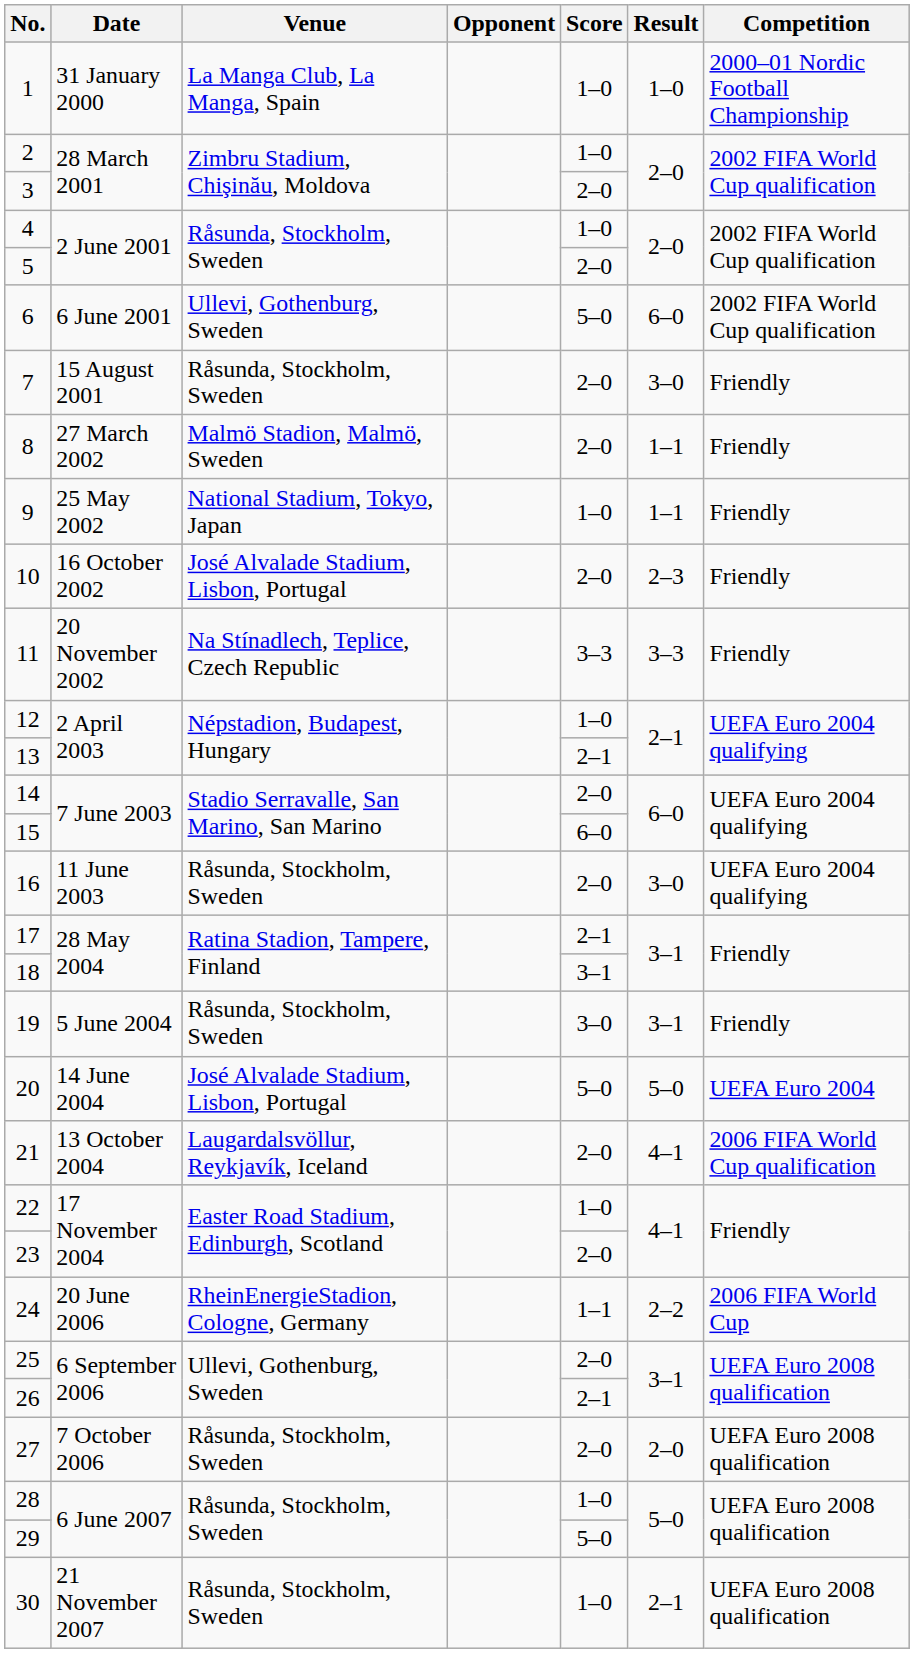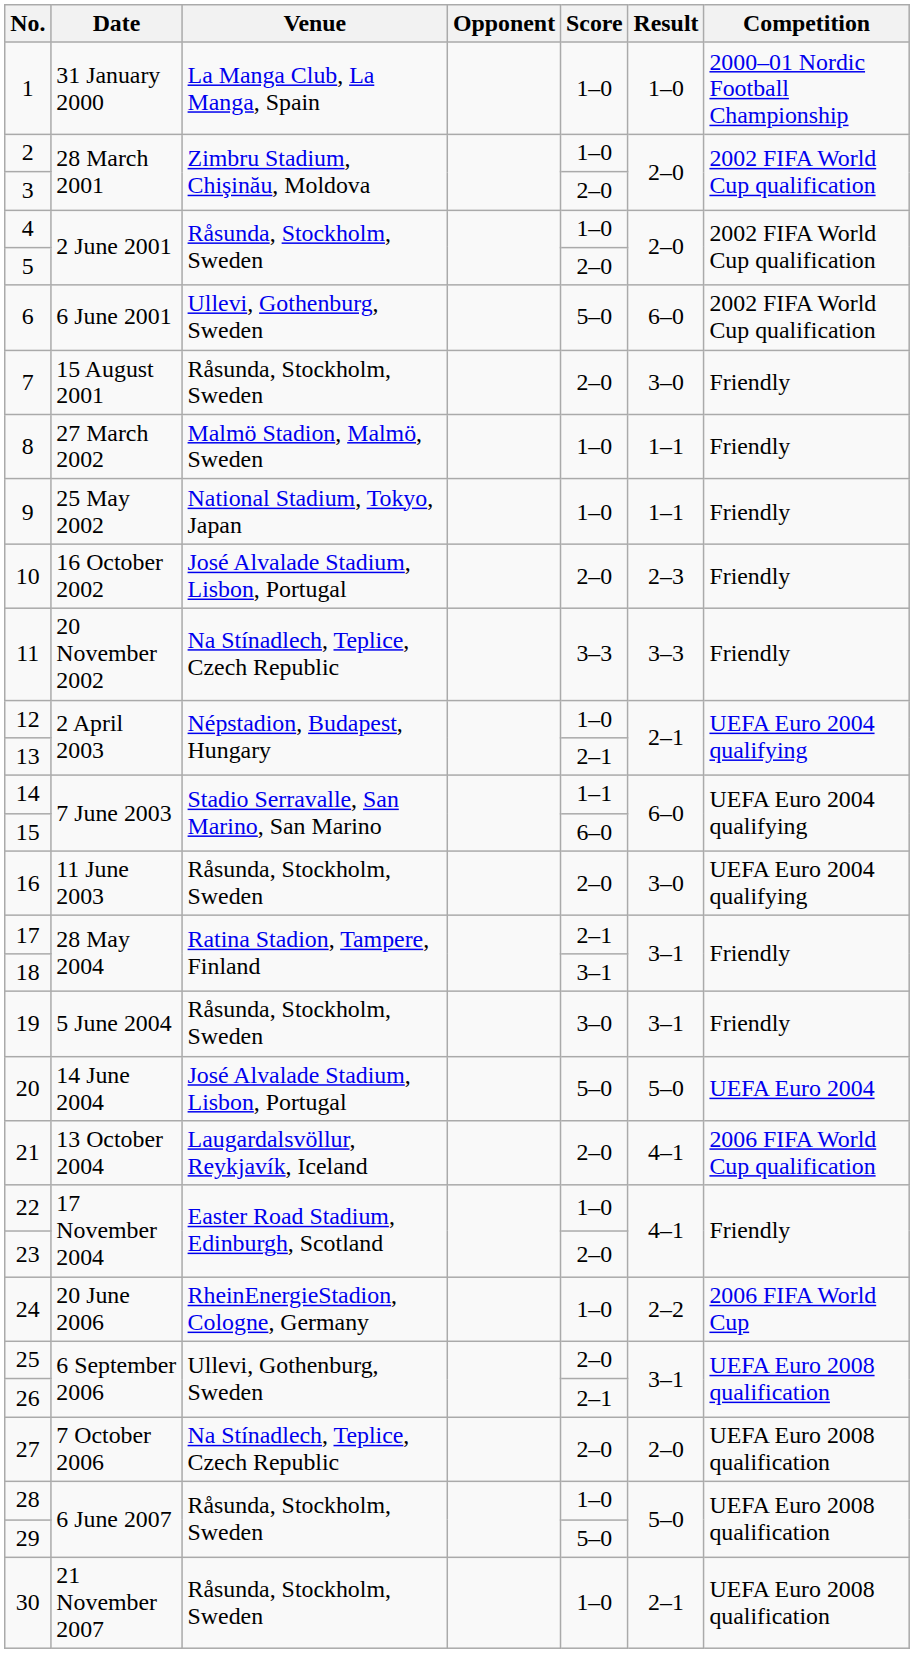 <table class="wikitable sortable">
 <tr>
 <th scope="col">No.</th>
 <th scope="col">Date</th>
 <th scope="col">Venue</th>
 <th scope="col">Opponent</th>
 <th scope="col">Score</th>
 <th scope="col">Result</th>
 <th scope="col">Competition</th>
 </tr>
 <tr>
 <td align="center">1</td>
 <td>31 January 2000</td>
 <td><a href='#'>La Manga Club</a>, <a href='#'>La Manga</a>, Spain</td>
 <td></td>
 <td align="center">1–0</td>
 <td align="center">1–0</td>
 <td><a href='#'>2000–01 Nordic Football Championship</a></td>
 </tr>
 <tr>
 <td align="center">2</td>
 <td rowspan="2">28 March 2001</td>
 <td rowspan="2"><a href='#'>Zimbru Stadium</a>, <a href='#'>Chişinău</a>, Moldova</td>
 <td rowspan="2"></td>
 <td align="center">1–0</td>
 <td rowspan="2" align="center">2–0</td>
 <td rowspan="2"><a href='#'>2002 FIFA World Cup qualification</a></td>
 </tr>
 <tr>
 <td align="center">3</td>
 <td align="center">2–0</td>
 </tr>
 <tr>
 <td align="center">4</td>
 <td rowspan="2">2 June 2001</td>
 <td rowspan="2"><a href='#'>Råsunda</a>, <a href='#'>Stockholm</a>, Sweden</td>
 <td rowspan="2"></td>
 <td align="center">1–0</td>
 <td rowspan="2" align="center">2–0</td>
 <td rowspan="2">2002 FIFA World Cup qualification</td>
 </tr>
 <tr>
 <td align="center">5</td>
 <td align="center">2–0</td>
 </tr>
 <tr>
 <td align="center">6</td>
 <td>6 June 2001</td>
 <td><a href='#'>Ullevi</a>, <a href='#'>Gothenburg</a>, Sweden</td>
 <td></td>
 <td align="center">5–0</td>
 <td align="center">6–0</td>
 <td>2002 FIFA World Cup qualification</td>
 </tr>
 <tr>
 <td align="center">7</td>
 <td>15 August 2001</td>
 <td>Råsunda, Stockholm, Sweden</td>
 <td></td>
 <td align="center">2–0</td>
 <td align="center">3–0</td>
 <td>Friendly</td>
 </tr>
 <tr>
 <td align="center">8</td>
 <td>27 March 2002</td>
 <td><a href='#'>Malmö Stadion</a>, <a href='#'>Malmö</a>, Sweden</td>
 <td></td>
-<td align="center">2–0</td>
+<td align="center">1–0</td>
 <td align="center">1–1</td>
 <td>Friendly</td>
 </tr>
 <tr>
 <td align="center">9</td>
 <td>25 May 2002</td>
 <td><a href='#'>National Stadium</a>, <a href='#'>Tokyo</a>, Japan</td>
 <td></td>
 <td align="center">1–0</td>
 <td align="center">1–1</td>
 <td>Friendly</td>
 </tr>
 <tr>
 <td align="center">10</td>
 <td>16 October 2002</td>
 <td><a href='#'>José Alvalade Stadium</a>, <a href='#'>Lisbon</a>, Portugal</td>
 <td></td>
 <td align="center">2–0</td>
 <td align="center">2–3</td>
 <td>Friendly</td>
 </tr>
 <tr>
 <td align="center">11</td>
 <td>20 November 2002</td>
 <td><a href='#'>Na Stínadlech</a>, <a href='#'>Teplice</a>, Czech Republic</td>
 <td></td>
 <td align="center">3–3</td>
 <td align="center">3–3</td>
 <td>Friendly</td>
 </tr>
 <tr>
 <td align="center">12</td>
 <td rowspan="2">2 April 2003</td>
 <td rowspan="2"><a href='#'>Népstadion</a>, <a href='#'>Budapest</a>, Hungary</td>
 <td rowspan="2"></td>
 <td align="center">1–0</td>
 <td rowspan="2" align="center">2–1</td>
 <td rowspan="2"><a href='#'>UEFA Euro 2004 qualifying</a></td>
 </tr>
 <tr>
 <td align="center">13</td>
 <td align="center">2–1</td>
 </tr>
 <tr>
 <td align="center">14</td>
 <td rowspan="2">7 June 2003</td>
 <td rowspan="2"><a href='#'>Stadio Serravalle</a>, <a href='#'>San Marino</a>, San Marino</td>
 <td rowspan="2"></td>
-<td align="center">2–0</td>
+<td align="center">1–1</td>
 <td rowspan="2" align="center">6–0</td>
 <td rowspan="2">UEFA Euro 2004 qualifying</td>
 </tr>
 <tr>
 <td align="center">15</td>
 <td align="center">6–0</td>
 </tr>
 <tr>
 <td align="center">16</td>
 <td>11 June 2003</td>
 <td>Råsunda, Stockholm, Sweden</td>
 <td></td>
 <td align="center">2–0</td>
 <td align="center">3–0</td>
 <td>UEFA Euro 2004 qualifying</td>
 </tr>
 <tr>
 <td align="center">17</td>
 <td rowspan="2">28 May 2004</td>
 <td rowspan="2"><a href='#'>Ratina Stadion</a>, <a href='#'>Tampere</a>, Finland</td>
 <td rowspan="2"></td>
 <td align="center">2–1</td>
 <td rowspan="2" align="center">3–1</td>
 <td rowspan="2">Friendly</td>
 </tr>
 <tr>
 <td align="center">18</td>
 <td align="center">3–1</td>
 </tr>
 <tr>
 <td align="center">19</td>
 <td>5 June 2004</td>
 <td>Råsunda, Stockholm, Sweden</td>
 <td></td>
 <td align="center">3–0</td>
 <td align="center">3–1</td>
 <td>Friendly</td>
 </tr>
 <tr>
 <td align="center">20</td>
 <td>14 June 2004</td>
 <td><a href='#'>José Alvalade Stadium</a>, <a href='#'>Lisbon</a>, Portugal</td>
 <td></td>
 <td align="center">5–0</td>
 <td align="center">5–0</td>
 <td><a href='#'>UEFA Euro 2004</a></td>
 </tr>
 <tr>
 <td align="center">21</td>
 <td>13 October 2004</td>
 <td><a href='#'>Laugardalsvöllur</a>, <a href='#'>Reykjavík</a>, Iceland</td>
 <td></td>
 <td align="center">2–0</td>
 <td align="center">4–1</td>
 <td><a href='#'>2006 FIFA World Cup qualification</a></td>
 </tr>
 <tr>
 <td align="center">22</td>
 <td rowspan="2">17 November 2004</td>
 <td rowspan="2"><a href='#'>Easter Road Stadium</a>, <a href='#'>Edinburgh</a>, Scotland</td>
 <td rowspan="2"></td>
 <td align="center">1–0</td>
 <td rowspan="2" align="center">4–1</td>
 <td rowspan="2">Friendly</td>
 </tr>
 <tr>
 <td align="center">23</td>
 <td align="center">2–0</td>
 </tr>
 <tr>
 <td align="center">24</td>
 <td>20 June 2006</td>
 <td><a href='#'>RheinEnergieStadion</a>, <a href='#'>Cologne</a>, Germany</td>
 <td></td>
-<td align="center">1–1</td>
+<td align="center">1–0</td>
 <td align="center">2–2</td>
 <td><a href='#'>2006 FIFA World Cup</a></td>
 </tr>
 <tr>
 <td align="center">25</td>
 <td rowspan="2">6 September 2006</td>
 <td rowspan="2">Ullevi, Gothenburg, Sweden</td>
 <td rowspan="2"></td>
 <td align="center">2–0</td>
 <td rowspan="2" align="center">3–1</td>
 <td rowspan="2"><a href='#'>UEFA Euro 2008 qualification</a></td>
 </tr>
 <tr>
 <td align="center">26</td>
 <td align="center">2–1</td>
 </tr>
 <tr>
 <td align="center">27</td>
 <td>7 October 2006</td>
-<td>Råsunda, Stockholm, Sweden</td>
+<td><a href='#'>Na Stínadlech</a>, <a href='#'>Teplice</a>, Czech Republic</td>
 <td></td>
 <td align="center">2–0</td>
 <td align="center">2–0</td>
 <td>UEFA Euro 2008 qualification</td>
 </tr>
 <tr>
 <td align="center">28</td>
 <td rowspan="2">6 June 2007</td>
 <td rowspan="2">Råsunda, Stockholm, Sweden</td>
 <td rowspan="2"></td>
 <td align="center">1–0</td>
 <td rowspan="2" align="center">5–0</td>
 <td rowspan="2">UEFA Euro 2008 qualification</td>
 </tr>
 <tr>
 <td align="center">29</td>
 <td align="center">5–0</td>
 </tr>
 <tr>
 <td align="center">30</td>
 <td>21 November 2007</td>
 <td>Råsunda, Stockholm, Sweden</td>
 <td></td>
 <td align="center">1–0</td>
 <td align="center">2–1</td>
 <td>UEFA Euro 2008 qualification</td>
 </tr>
 </table>
